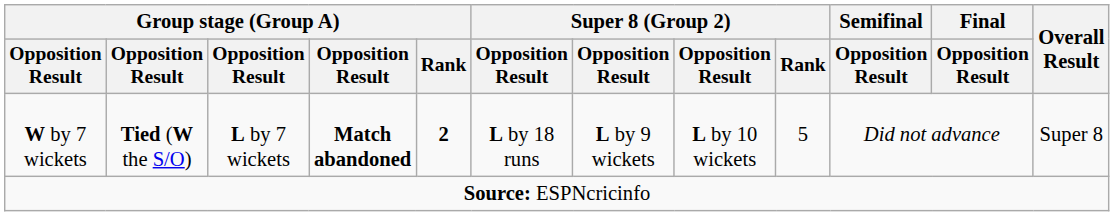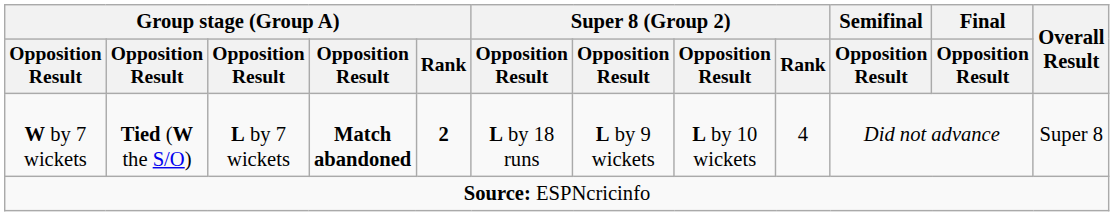 <table class=wikitable style=font-size:90%;text-align:center>
 <tr>
 <th colspan=5>Group stage (Group A)</th>
 <th colspan=4>Super 8 (Group 2)</th>
 <th>Semifinal</th>
 <th>Final</th>
 <th rowspan=2>Overall Result</th>
 </tr>
 <tr style=font-size:95%>
 <th>Opposition<br>Result</th>
 <th>Opposition<br>Result</th>
 <th>Opposition<br>Result</th>
 <th>Opposition<br>Result</th>
 <th>Rank</th>
 <th>Opposition<br>Result</th>
 <th>Opposition<br>Result</th>
 <th>Opposition<br>Result</th>
 <th>Rank</th>
 <th>Opposition<br>Result</th>
 <th>Opposition<br>Result</th>
 </tr>
 <tr>
 <td><br><strong>W</strong> by 7 wickets</td>
 <td><br><strong>Tied</strong> (<strong>W</strong> the <a href='#'>S/O</a>)</td>
 <td><br><strong>L</strong> by 7 wickets</td>
 <td><br><strong>Match abandoned</strong></td>
 <td><strong>2</strong></td>
 <td><br><strong>L</strong> by 18 runs</td>
 <td><br><strong>L</strong> by 9 wickets</td>
 <td><br><strong>L</strong> by 10 wickets</td>
-<td>5</td>
+<td>4</td>
 <td colspan="2"><em>Did not advance</em></td>
 <td>Super 8</td>
 </tr>
 <tr>
 <td colspan="14"><strong>Source:</strong> ESPNcricinfo</td>
 </tr>
 </table>
